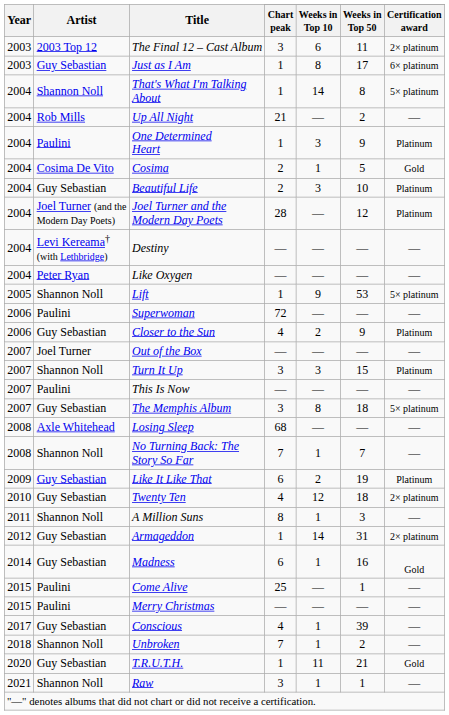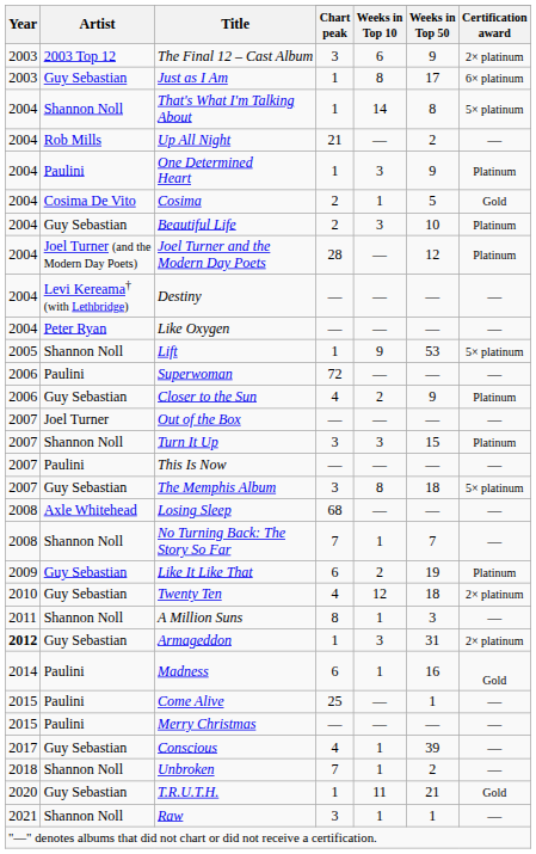 <table class="wikitable">
 <tr>
 <th rowspan="2">Year</th>
 <th rowspan="2">Artist</th>
 <th rowspan="2">Title</th>
 </tr>
 <tr>
 <th><small>Chart<br>peak</small></th>
 <th><small>Weeks in<br>Top 10</small></th>
 <th><small>Weeks in<br>Top 50</small></th>
 <th><small>Certification<br>award</small></th>
 </tr>
 <tr>
 <td>2003</td>
 <td><a href='#'>2003 Top 12</a></td>
 <td><em>The Final 12 – Cast Album</em></td>
 <td style="text-align:center;">3</td>
 <td style="text-align:center;">6</td>
-<td style="text-align:center;">11</td>
+<td style="text-align:center;">9</td>
 <td style="text-align:center;"><small>2× platinum<br></small></td>
 </tr>
 <tr>
 <td>2003</td>
 <td><a href='#'>Guy Sebastian</a></td>
 <td><em><a href='#'>Just as I Am</a></em></td>
 <td style="text-align:center;">1</td>
 <td style="text-align:center;">8</td>
 <td style="text-align:center;">17</td>
 <td style="text-align:center;"><small>6× platinum<br></small></td>
 </tr>
 <tr>
 <td>2004</td>
 <td><a href='#'>Shannon Noll</a></td>
 <td><em><a href='#'>That's What I'm Talking<br> About</a></em></td>
 <td style="text-align:center;">1</td>
 <td style="text-align:center;">14</td>
 <td style="text-align:center;">8</td>
 <td style="text-align:center;"><small>5× platinum<br></small></td>
 </tr>
 <tr>
 <td>2004</td>
 <td><a href='#'>Rob Mills</a></td>
 <td><em><a href='#'>Up All Night</a></em></td>
 <td style="text-align:center;">21</td>
 <td style="text-align:center;">—</td>
 <td style="text-align:center;">2</td>
 <td style="text-align:center;">—</td>
 </tr>
 <tr>
 <td>2004</td>
 <td><a href='#'>Paulini</a></td>
 <td><em><a href='#'>One Determined <br>Heart</a></em></td>
 <td style="text-align:center;">1</td>
 <td style="text-align:center;">3</td>
 <td style="text-align:center;">9</td>
 <td style="text-align:center;"><small>Platinum<br></small></td>
 </tr>
 <tr>
 <td>2004</td>
 <td><a href='#'>Cosima De Vito</a></td>
 <td><em><a href='#'>Cosima</a></em></td>
 <td style="text-align:center;">2</td>
 <td style="text-align:center;">1</td>
 <td style="text-align:center;">5</td>
 <td style="text-align:center;"><small>Gold<br></small></td>
 </tr>
 <tr>
 <td>2004</td>
 <td>Guy Sebastian</td>
 <td><em><a href='#'>Beautiful Life</a></em></td>
 <td style="text-align:center;">2</td>
 <td style="text-align:center;">3</td>
 <td style="text-align:center;">10</td>
 <td style="text-align:center;"><small>Platinum<br></small></td>
 </tr>
 <tr>
 <td>2004</td>
 <td><a href='#'>Joel Turner</a> <small>(and the <br>Modern Day Poets)</small></td>
 <td><em><a href='#'>Joel Turner and the<br> Modern Day Poets</a></em></td>
 <td style="text-align:center;">28</td>
 <td style="text-align:center;">—</td>
 <td style="text-align:center;">12</td>
 <td style="text-align:center;"><small>Platinum<br></small></td>
 </tr>
 <tr>
 <td>2004</td>
 <td><a href='#'>Levi Kereama</a><sup>†</sup><br><small>(with <a href='#'>Lethbridge</a>)</small></td>
 <td><em>Destiny</em></td>
 <td style="text-align:center;">—</td>
 <td style="text-align:center;">—</td>
 <td style="text-align:center;">—</td>
 <td style="text-align:center;">—</td>
 </tr>
 <tr>
 <td>2004</td>
 <td><a href='#'>Peter Ryan</a></td>
 <td><em>Like Oxygen</em></td>
 <td style="text-align:center;">—</td>
 <td style="text-align:center;">—</td>
 <td style="text-align:center;">—</td>
 <td style="text-align:center;">—</td>
 </tr>
 <tr>
 <td>2005</td>
 <td>Shannon Noll</td>
 <td><em><a href='#'>Lift</a></em></td>
 <td style="text-align:center;">1</td>
 <td style="text-align:center;">9</td>
 <td style="text-align:center;">53</td>
 <td style="text-align:center;"><small>5× platinum<br></small></td>
 </tr>
 <tr>
 <td>2006</td>
 <td>Paulini</td>
 <td><em><a href='#'>Superwoman</a></em></td>
 <td style="text-align:center;">72</td>
 <td style="text-align:center;">—</td>
 <td style="text-align:center;">—</td>
 <td style="text-align:center;">—</td>
 </tr>
 <tr>
 <td>2006</td>
 <td>Guy Sebastian</td>
 <td><em><a href='#'>Closer to the Sun</a></em></td>
 <td style="text-align:center;">4</td>
 <td style="text-align:center;">2</td>
 <td style="text-align:center;">9</td>
 <td style="text-align:center;"><small>Platinum<br></small></td>
 </tr>
 <tr>
 <td>2007</td>
 <td>Joel Turner</td>
 <td><em><a href='#'>Out of the Box</a></em></td>
 <td style="text-align:center;">—</td>
 <td style="text-align:center;">—</td>
 <td style="text-align:center;">—</td>
 <td style="text-align:center;">—</td>
 </tr>
 <tr>
 <td>2007</td>
 <td>Shannon Noll</td>
 <td><em><a href='#'>Turn It Up</a></em></td>
 <td style="text-align:center;">3</td>
 <td style="text-align:center;">3</td>
 <td style="text-align:center;">15</td>
 <td style="text-align:center;"><small>Platinum<br></small></td>
 </tr>
 <tr>
 <td>2007</td>
 <td>Paulini</td>
 <td><em>This Is Now</em></td>
 <td style="text-align:center;">—</td>
 <td style="text-align:center;">—</td>
 <td style="text-align:center;">—</td>
 <td style="text-align:center;">—</td>
 </tr>
 <tr>
 <td>2007</td>
 <td>Guy Sebastian</td>
 <td><em><a href='#'>The Memphis Album</a></em></td>
 <td style="text-align:center;">3</td>
 <td style="text-align:center;">8</td>
 <td style="text-align:center;">18</td>
 <td style="text-align:center;"><small>5× platinum<br></small></td>
 </tr>
 <tr>
 <td>2008</td>
 <td><a href='#'>Axle Whitehead</a></td>
 <td><em><a href='#'>Losing Sleep</a></em></td>
 <td style="text-align:center;">68</td>
 <td style="text-align:center;">—</td>
 <td style="text-align:center;">—</td>
 <td style="text-align:center;">—</td>
 </tr>
 <tr>
 <td>2008</td>
 <td>Shannon Noll</td>
 <td><em><a href='#'>No Turning Back: The <br>Story So Far</a></em></td>
 <td style="text-align:center;">7</td>
 <td style="text-align:center;">1</td>
 <td style="text-align:center;">7</td>
 <td style="text-align:center;">—</td>
 </tr>
 <tr>
 <td>2009</td>
 <td><a href='#'>Guy Sebastian</a></td>
 <td><em><a href='#'>Like It Like That</a></em></td>
 <td style="text-align:center;">6</td>
 <td style="text-align:center;">2</td>
 <td style="text-align:center;">19</td>
 <td style="text-align:center;"><small>Platinum<br></small></td>
 </tr>
 <tr>
 <td>2010</td>
 <td>Guy Sebastian</td>
 <td><em><a href='#'>Twenty Ten</a></em></td>
 <td style="text-align:center;">4</td>
 <td style="text-align:center;">12</td>
 <td style="text-align:center;">18</td>
 <td style="text-align:center;"><small>2× platinum<br> </small></td>
 </tr>
 <tr>
 <td>2011</td>
 <td>Shannon Noll</td>
 <td><em>A Million Suns</em></td>
 <td style="text-align:center;">8</td>
 <td style="text-align:center;">1</td>
 <td style="text-align:center;">3</td>
 <td style="text-align:center;">—</td>
 </tr>
 <tr>
-<td>2012</td>
+<td><strong>2012</strong></td>
 <td>Guy Sebastian</td>
 <td><em><a href='#'>Armageddon</a></em></td>
 <td style="text-align:center;">1</td>
-<td style="text-align:center;">14</td>
+<td style="text-align:center;">3</td>
 <td style="text-align:center;">31</td>
 <td style="text-align:center;"><small>2× platinum<br></small></td>
 </tr>
 <tr>
 <td>2014</td>
-<td>Guy Sebastian</td>
+<td>Paulini</td>
 <td><em><a href='#'>Madness</a></em></td>
 <td style="text-align:center;">6</td>
 <td style="text-align:center;">1</td>
 <td style="text-align:center;">16</td>
 <td style="text-align:center;"><br><small>Gold</small></td>
 </tr>
 <tr>
 <td>2015</td>
 <td>Paulini</td>
 <td><em><a href='#'>Come Alive</a></em></td>
 <td style="text-align:center;">25</td>
 <td style="text-align:center;">—</td>
 <td style="text-align:center;">1</td>
 <td style="text-align:center;">—</td>
 </tr>
 <tr>
 <td>2015</td>
 <td>Paulini</td>
 <td><em><a href='#'>Merry Christmas</a></em></td>
 <td style="text-align:center;">—</td>
 <td style="text-align:center;">—</td>
 <td style="text-align:center;">—</td>
 <td style="text-align:center;">—</td>
 </tr>
 <tr>
 <td>2017</td>
 <td>Guy Sebastian</td>
 <td><em><a href='#'>Conscious</a></em></td>
 <td style="text-align:center;">4</td>
 <td style="text-align:center;">1</td>
 <td style="text-align:center;">39</td>
 <td style="text-align:center;">—</td>
 </tr>
 <tr>
 <td>2018</td>
 <td>Shannon Noll</td>
 <td><em><a href='#'>Unbroken</a></em></td>
 <td style="text-align:center;">7</td>
 <td style="text-align:center;">1</td>
 <td style="text-align:center;">2</td>
 <td style="text-align:center;">—</td>
 </tr>
 <tr>
 <td>2020</td>
 <td>Guy Sebastian</td>
 <td><em><a href='#'>T.R.U.T.H.</a></em></td>
 <td style="text-align:center;">1</td>
 <td style="text-align:center;">11</td>
 <td style="text-align:center;">21</td>
 <td style="text-align:center;"><small>Gold</small></td>
 </tr>
 <tr>
 <td>2021</td>
 <td>Shannon Noll</td>
 <td><em><a href='#'>Raw</a></em></td>
 <td style="text-align:center;">3</td>
 <td style="text-align:center;">1</td>
 <td style="text-align:center;">1</td>
 <td style="text-align:center;">—</td>
 </tr>
 <tr>
 <td colspan="7" style="font-size:90%" style="text-align:center;">"—" denotes albums that did not chart or did not receive a certification.</td>
 </tr>
 </table>
